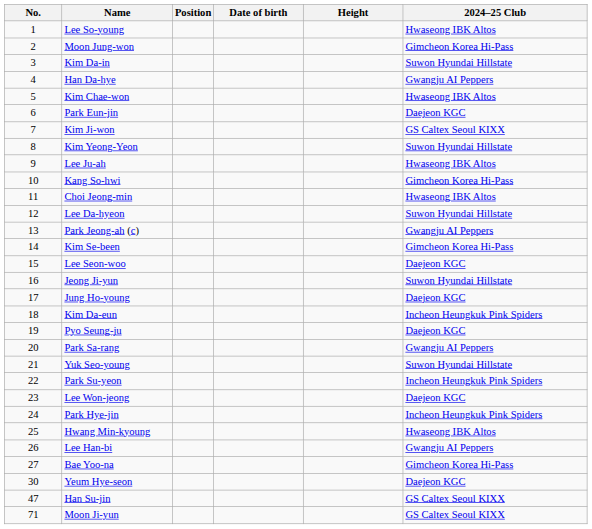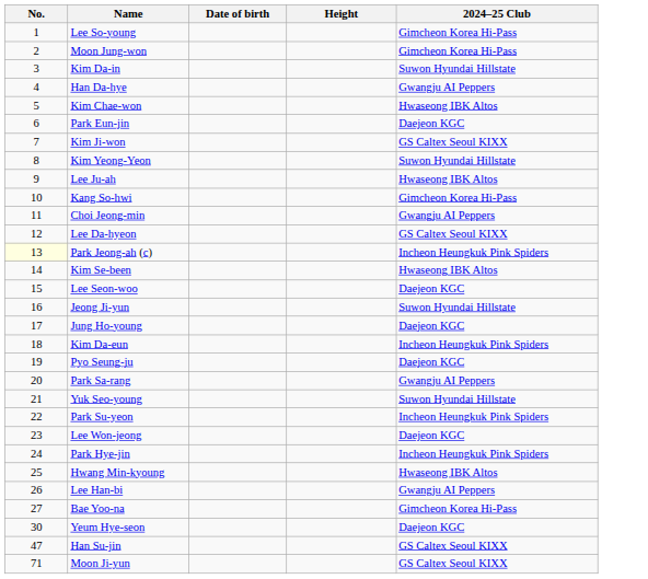 <table class="wikitable sortable" style="font-size:100%; text-align:center;">
 <tr>
 <th style="width:5em">No.</th>
 <th style="width:10em">Name</th>
-<th style="width:3em">Position</th>
 <th style="width:8em">Date of birth</th>
 <th style="width:9em">Height</th>
 <th style="width:17em">2024–25 Club</th>
 </tr>
 <tr>
 <td>1</td>
 <td align="left"><a href='#'>Lee So-young</a></td>
-<td align="center"></td>
 <td align="right"></td>
 <td></td>
-<td align="left">  <a href='#'>Hwaseong IBK Altos</a></td>
+<td align="left"> <a href='#'>Gimcheon Korea Hi-Pass</a></td>
 </tr>
 <tr>
 <td>2</td>
 <td align="left"><a href='#'>Moon Jung-won</a></td>
-<td align="center"></td>
 <td align="right"></td>
 <td></td>
 <td align="left"> <a href='#'>Gimcheon Korea Hi-Pass</a></td>
 </tr>
 <tr>
 <td>3</td>
 <td align="left"><a href='#'>Kim Da-in</a></td>
-<td align="center"></td>
 <td align="right"></td>
 <td></td>
 <td align="left"> <a href='#'>Suwon Hyundai Hillstate</a></td>
 </tr>
 <tr>
 <td>4</td>
 <td align="left"><a href='#'>Han Da-hye</a></td>
-<td align="center"></td>
 <td align="right"></td>
 <td></td>
 <td align="left"> <a href='#'>Gwangju AI Peppers</a></td>
 </tr>
 <tr>
 <td>5</td>
 <td align="left"><a href='#'>Kim Chae-won</a></td>
-<td align="center"></td>
 <td align="right"></td>
 <td></td>
 <td align="left"> <a href='#'>Hwaseong IBK Altos</a></td>
 </tr>
 <tr>
 <td>6</td>
 <td align="left"><a href='#'>Park Eun-jin</a></td>
-<td align="center"></td>
 <td align="right"></td>
 <td></td>
 <td align="left"> <a href='#'>Daejeon KGC</a></td>
 </tr>
 <tr>
 <td>7</td>
 <td align="left"><a href='#'>Kim Ji-won</a></td>
-<td align="center"></td>
 <td align="right"></td>
 <td></td>
 <td align="left"> <a href='#'>GS Caltex Seoul KIXX</a></td>
 </tr>
 <tr>
 <td>8</td>
 <td align="left"><a href='#'>Kim Yeong-Yeon</a></td>
-<td align="center"></td>
 <td align="right"></td>
 <td></td>
 <td align="left"> <a href='#'>Suwon Hyundai Hillstate</a></td>
 </tr>
 <tr>
 <td>9</td>
 <td align="left"><a href='#'>Lee Ju-ah</a></td>
-<td align="center"></td>
 <td align="right"></td>
 <td></td>
 <td align="left"> <a href='#'>Hwaseong IBK Altos</a></td>
 </tr>
 <tr>
 <td>10</td>
 <td align="left"><a href='#'>Kang So-hwi</a></td>
-<td align="center"></td>
 <td align="right"></td>
 <td></td>
 <td align="left"> <a href='#'>Gimcheon Korea Hi-Pass</a></td>
 </tr>
 <tr>
 <td>11</td>
 <td align="left"><a href='#'>Choi Jeong-min</a></td>
-<td align="center"></td>
 <td align="right"></td>
 <td></td>
-<td align="left"> <a href='#'>Hwaseong IBK Altos</a></td>
+<td align="left"> <a href='#'>Gwangju AI Peppers</a></td>
 </tr>
 <tr>
 <td>12</td>
 <td align="left"><a href='#'>Lee Da-hyeon</a></td>
-<td align="center"></td>
 <td align="right"></td>
 <td></td>
-<td align="left"> <a href='#'>Suwon Hyundai Hillstate</a></td>
+<td align="left"> <a href='#'>GS Caltex Seoul KIXX</a></td>
 </tr>
 <tr>
-<td>13</td>
+<td style="background: lightyellow;">13</td>
 <td align="left"><a href='#'>Park Jeong-ah</a> (<a href='#'>c</a>)</td>
-<td align="center"></td>
 <td align="right"></td>
 <td></td>
-<td align="left">  <a href='#'>Gwangju AI Peppers</a></td>
+<td align="left"> <a href='#'>Incheon Heungkuk Pink Spiders</a></td>
 </tr>
 <tr>
 <td>14</td>
 <td align="left"><a href='#'>Kim Se-been</a></td>
-<td align="center"></td>
 <td align="right"></td>
 <td></td>
-<td align="left"> <a href='#'>Gimcheon Korea Hi-Pass</a></td>
+<td align="left">  <a href='#'>Hwaseong IBK Altos</a></td>
 </tr>
 <tr>
 <td>15</td>
 <td align="left"><a href='#'>Lee Seon-woo</a></td>
-<td align="center"></td>
 <td align="right"></td>
 <td></td>
 <td align="left">  <a href='#'>Daejeon KGC</a></td>
 </tr>
 <tr>
 <td>16</td>
 <td align="left"><a href='#'>Jeong Ji-yun</a></td>
-<td align="center"></td>
 <td align="right"></td>
 <td></td>
 <td align="left">  <a href='#'>Suwon Hyundai Hillstate</a></td>
 </tr>
 <tr>
 <td>17</td>
 <td align="left"><a href='#'>Jung Ho-young</a></td>
-<td align="center"></td>
 <td align="right"></td>
 <td></td>
 <td align="left">  <a href='#'>Daejeon KGC</a></td>
 </tr>
 <tr>
 <td>18</td>
 <td align="left"><a href='#'>Kim Da-eun</a></td>
-<td align="center"></td>
 <td align="right"></td>
 <td></td>
 <td align="left"> <a href='#'>Incheon Heungkuk Pink Spiders</a></td>
 </tr>
 <tr>
 <td>19</td>
 <td align="left"><a href='#'>Pyo Seung-ju</a></td>
-<td align="center"></td>
 <td align="right"></td>
 <td></td>
 <td align="left"> <a href='#'>Daejeon KGC</a></td>
 </tr>
 <tr>
 <td>20</td>
 <td align="left"><a href='#'>Park Sa-rang</a></td>
-<td align="center"></td>
 <td align="right"></td>
 <td></td>
 <td align="left">  <a href='#'>Gwangju AI Peppers</a></td>
 </tr>
 <tr>
 <td>21</td>
 <td align="left"><a href='#'>Yuk Seo-young</a></td>
-<td align="center"></td>
 <td align="right"></td>
 <td></td>
 <td align="left"> <a href='#'>Suwon Hyundai Hillstate</a></td>
 </tr>
 <tr>
 <td>22</td>
 <td align="left"><a href='#'>Park Su-yeon</a></td>
-<td align="center"></td>
 <td align="right"></td>
 <td></td>
 <td align="left"> <a href='#'>Incheon Heungkuk Pink Spiders</a></td>
 </tr>
 <tr>
 <td>23</td>
 <td align="left"><a href='#'>Lee Won-jeong</a></td>
-<td align="center"></td>
 <td align="right"></td>
 <td></td>
 <td align="left">  <a href='#'>Daejeon KGC</a></td>
 </tr>
 <tr>
 <td>24</td>
 <td align="left"><a href='#'>Park Hye-jin</a></td>
-<td align="center"></td>
 <td align="right"></td>
 <td></td>
 <td align="left"> <a href='#'>Incheon Heungkuk Pink Spiders</a></td>
 </tr>
 <tr>
 <td>25</td>
 <td align="left"><a href='#'>Hwang Min-kyoung</a></td>
-<td align="center"></td>
 <td align="right"></td>
 <td></td>
 <td align="left"> <a href='#'>Hwaseong IBK Altos</a></td>
 </tr>
 <tr>
 <td>26</td>
 <td align="left"><a href='#'>Lee Han-bi</a></td>
-<td align="center"></td>
 <td align="right"></td>
 <td></td>
 <td align="left">  <a href='#'>Gwangju AI Peppers</a></td>
 </tr>
 <tr>
 <td>27</td>
 <td align="left"><a href='#'>Bae Yoo-na</a></td>
-<td align="center"></td>
 <td align="right"></td>
 <td></td>
 <td align="left"> <a href='#'>Gimcheon Korea Hi-Pass</a></td>
 </tr>
 <tr>
 <td>30</td>
 <td align="left"><a href='#'>Yeum Hye-seon</a></td>
-<td align="center"></td>
 <td align="right"></td>
 <td></td>
 <td align="left"> <a href='#'>Daejeon KGC</a></td>
 </tr>
 <tr>
 <td>47</td>
 <td align="left"><a href='#'>Han Su-jin</a></td>
-<td align="center"></td>
 <td align="right"></td>
 <td></td>
 <td align="left"> <a href='#'>GS Caltex Seoul KIXX</a></td>
 </tr>
 <tr>
 <td>71</td>
 <td align="left"><a href='#'>Moon Ji-yun</a></td>
-<td align="center"></td>
 <td align="right"></td>
 <td></td>
 <td align="left"> <a href='#'>GS Caltex Seoul KIXX</a></td>
 </tr>
 </table>
